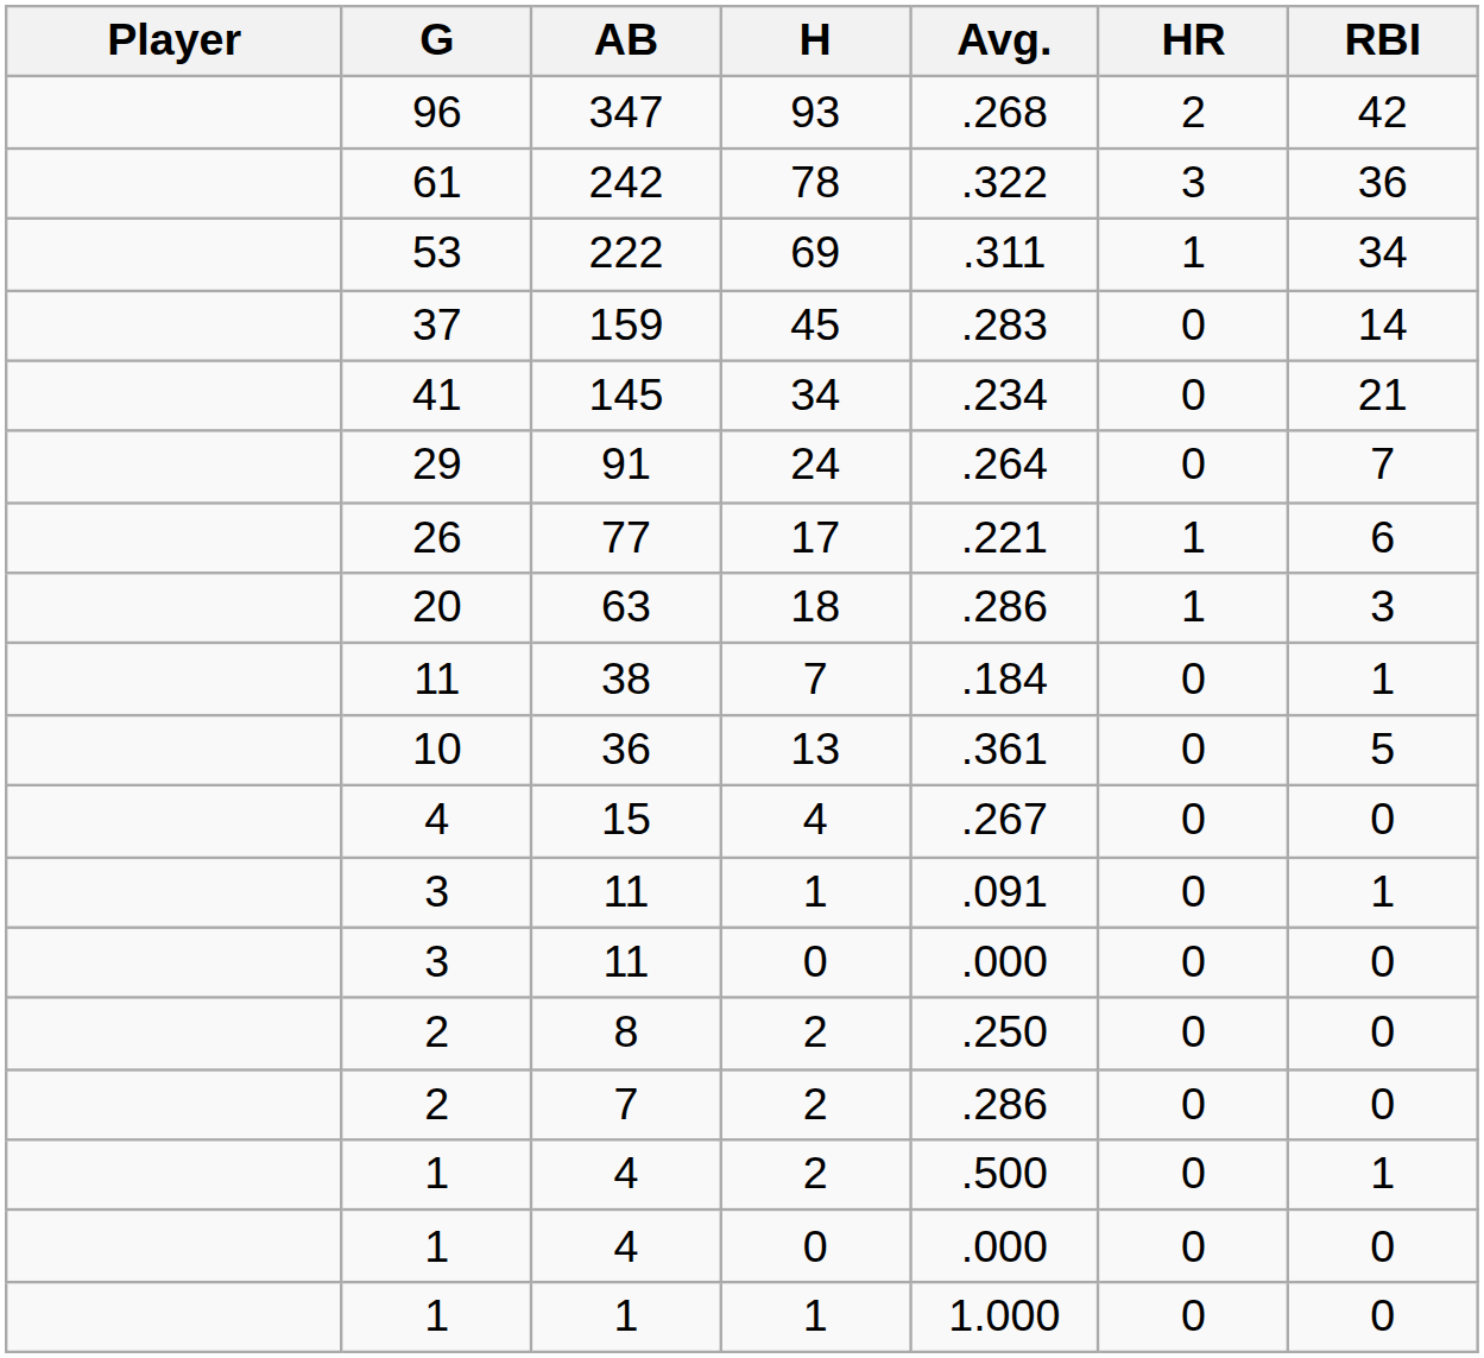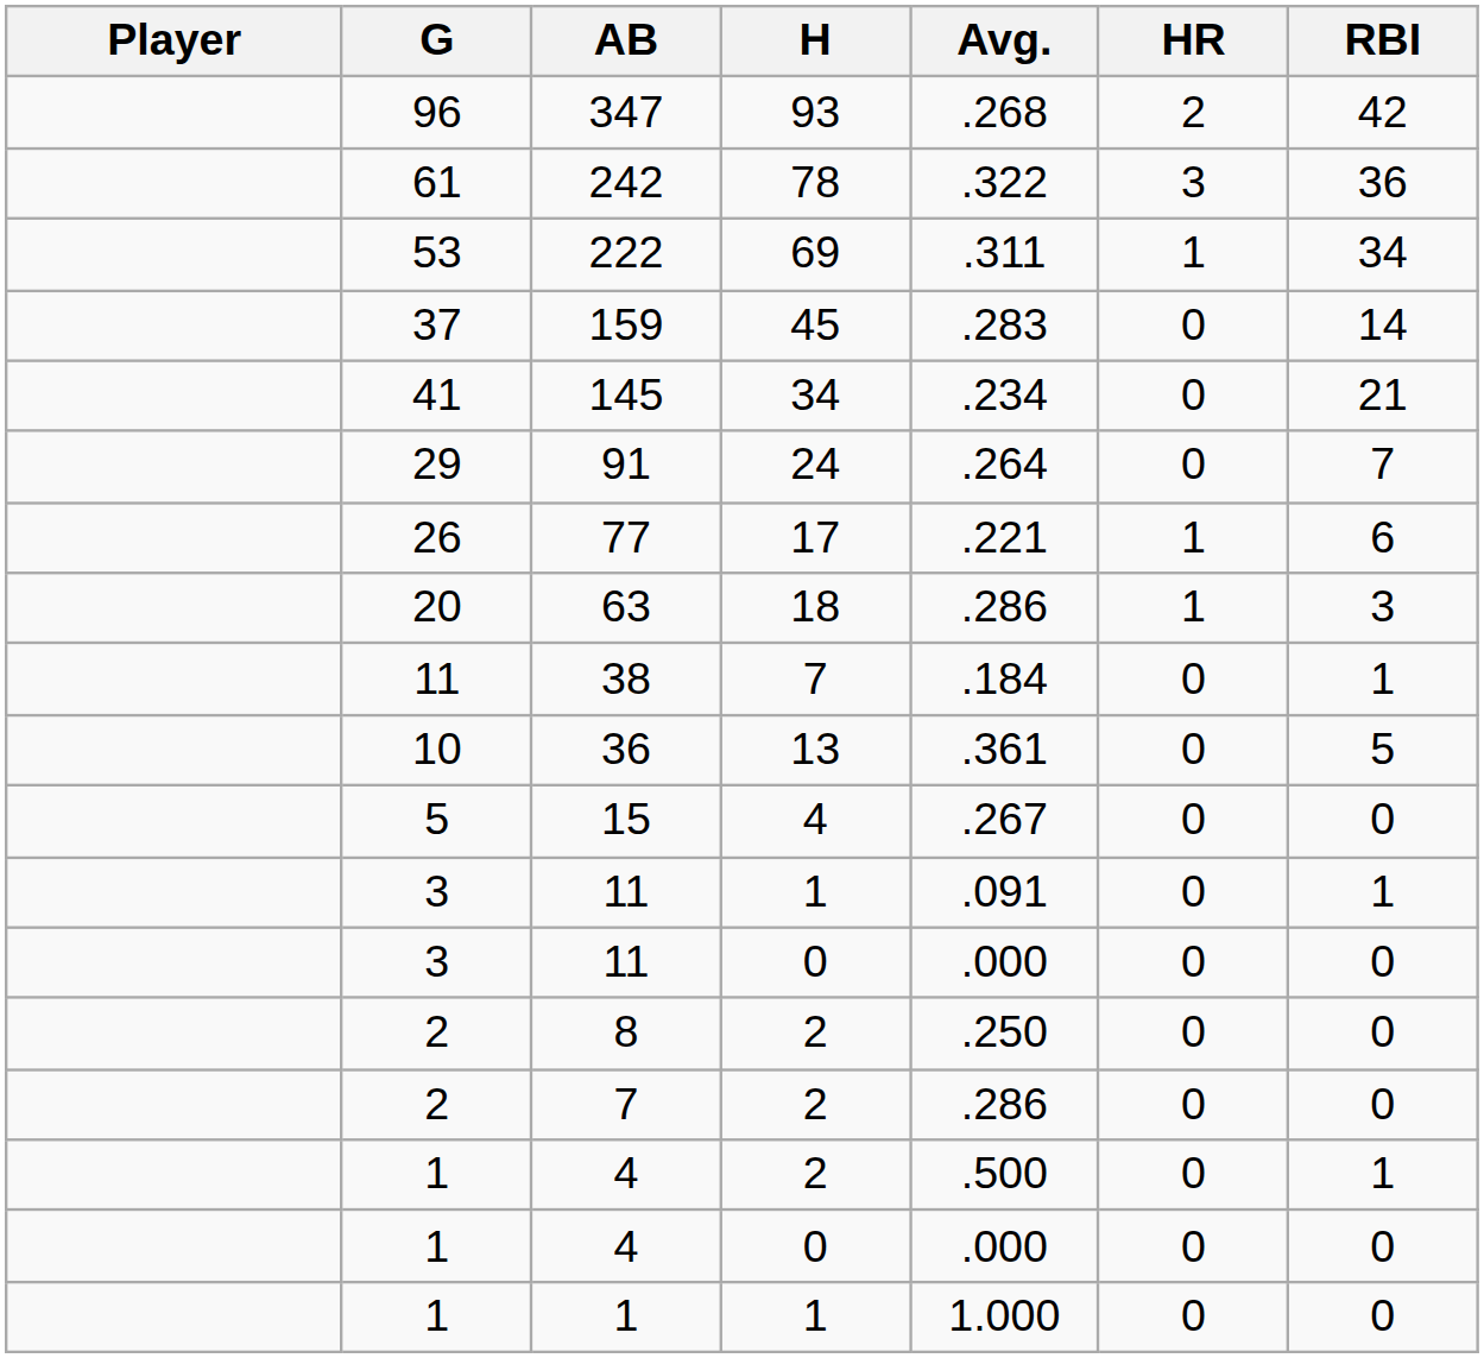 <table class="wikitable sortable">
 <tr>
 <th bgcolor="#DDDDFF" width="16%">Player</th>
 <th bgcolor="#DDDDFF" width="9%">G</th>
 <th bgcolor="#DDDDFF" width="9%">AB</th>
 <th bgcolor="#DDDDFF" width="9%">H</th>
 <th bgcolor="#DDDDFF" width="9%">Avg.</th>
 <th bgcolor="#DDDDFF" width="9%">HR</th>
 <th bgcolor="#DDDDFF" width="9%">RBI</th>
 </tr>
 <tr align="center">
 <td></td>
 <td>96</td>
 <td>347</td>
 <td>93</td>
 <td>.268</td>
 <td>2</td>
 <td>42</td>
 </tr>
 <tr align="center">
 <td></td>
 <td>61</td>
 <td>242</td>
 <td>78</td>
 <td>.322</td>
 <td>3</td>
 <td>36</td>
 </tr>
 <tr align="center">
 <td></td>
 <td>53</td>
 <td>222</td>
 <td>69</td>
 <td>.311</td>
 <td>1</td>
 <td>34</td>
 </tr>
 <tr align="center">
 <td></td>
 <td>37</td>
 <td>159</td>
 <td>45</td>
 <td>.283</td>
 <td>0</td>
 <td>14</td>
 </tr>
 <tr align="center">
 <td></td>
 <td>41</td>
 <td>145</td>
 <td>34</td>
 <td>.234</td>
 <td>0</td>
 <td>21</td>
 </tr>
 <tr align="center">
 <td></td>
 <td>29</td>
 <td>91</td>
 <td>24</td>
 <td>.264</td>
 <td>0</td>
 <td>7</td>
 </tr>
 <tr align="center">
 <td></td>
 <td>26</td>
 <td>77</td>
 <td>17</td>
 <td>.221</td>
 <td>1</td>
 <td>6</td>
 </tr>
 <tr align="center">
 <td></td>
 <td>20</td>
 <td>63</td>
 <td>18</td>
 <td>.286</td>
 <td>1</td>
 <td>3</td>
 </tr>
 <tr align="center">
 <td></td>
 <td>11</td>
 <td>38</td>
 <td>7</td>
 <td>.184</td>
 <td>0</td>
 <td>1</td>
 </tr>
 <tr align="center">
 <td></td>
 <td>10</td>
 <td>36</td>
 <td>13</td>
 <td>.361</td>
 <td>0</td>
 <td>5</td>
 </tr>
 <tr align="center">
 <td></td>
-<td>4</td>
+<td>5</td>
 <td>15</td>
 <td>4</td>
 <td>.267</td>
 <td>0</td>
 <td>0</td>
 </tr>
 <tr align="center">
 <td></td>
 <td>3</td>
 <td>11</td>
 <td>1</td>
 <td>.091</td>
 <td>0</td>
 <td>1</td>
 </tr>
 <tr align="center">
 <td></td>
 <td>3</td>
 <td>11</td>
 <td>0</td>
 <td>.000</td>
 <td>0</td>
 <td>0</td>
 </tr>
 <tr align="center">
 <td></td>
 <td>2</td>
 <td>8</td>
 <td>2</td>
 <td>.250</td>
 <td>0</td>
 <td>0</td>
 </tr>
 <tr align="center">
 <td></td>
 <td>2</td>
 <td>7</td>
 <td>2</td>
 <td>.286</td>
 <td>0</td>
 <td>0</td>
 </tr>
 <tr align="center">
 <td></td>
 <td>1</td>
 <td>4</td>
 <td>2</td>
 <td>.500</td>
 <td>0</td>
 <td>1</td>
 </tr>
 <tr align="center">
 <td></td>
 <td>1</td>
 <td>4</td>
 <td>0</td>
 <td>.000</td>
 <td>0</td>
 <td>0</td>
 </tr>
 <tr align="center">
 <td></td>
 <td>1</td>
 <td>1</td>
 <td>1</td>
 <td>1.000</td>
 <td>0</td>
 <td>0</td>
 </tr>
 </table>
